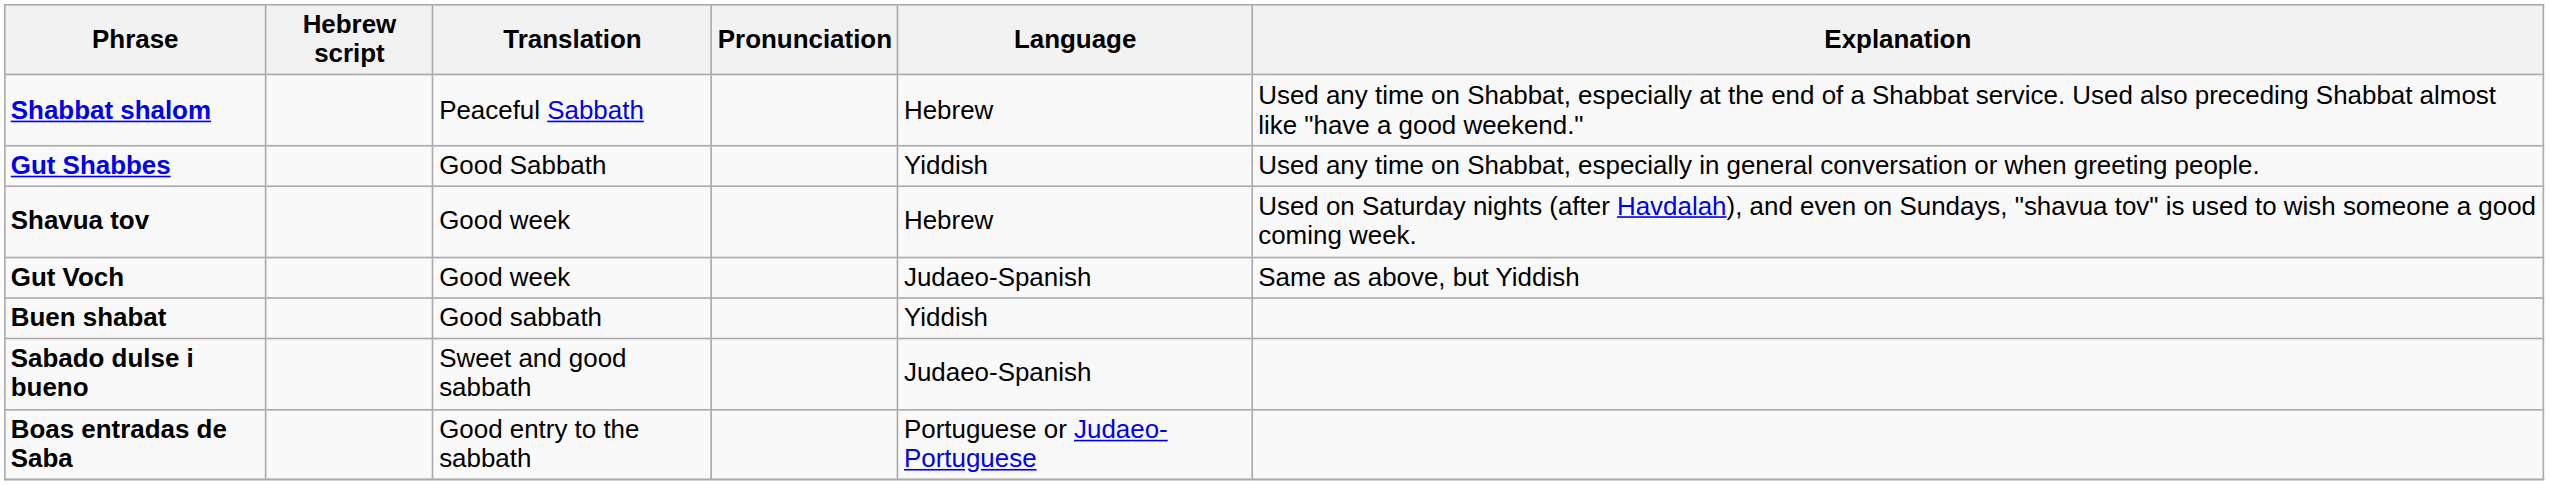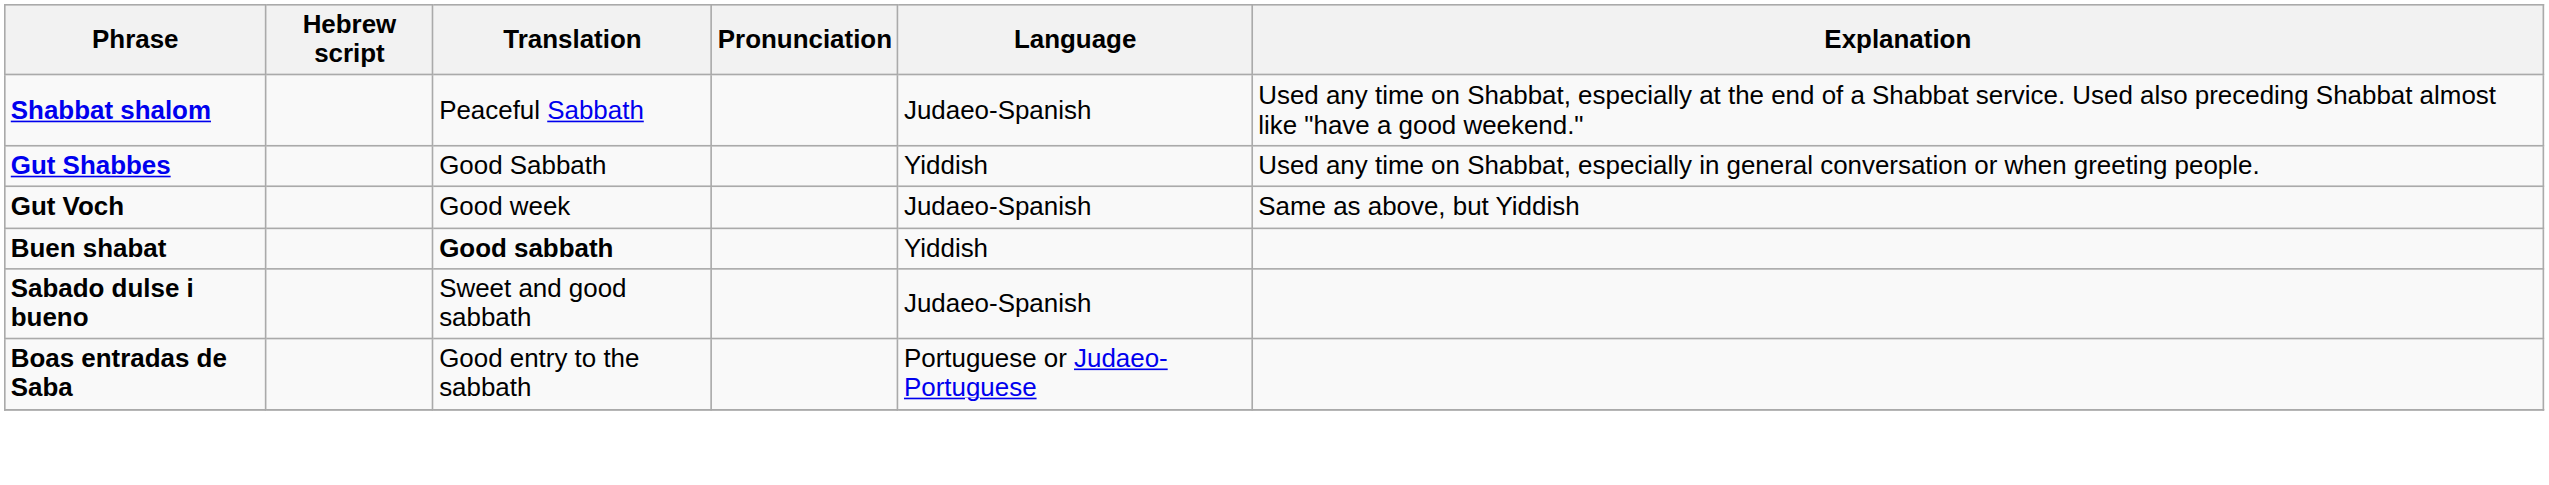 <table class="wikitable sortable">
 <tr>
 <th>Phrase</th>
 <th>Hebrew script</th>
 <th>Translation</th>
 <th>Pronunciation</th>
 <th>Language</th>
 <th>Explanation</th>
 </tr>
 <tr>
 <td><strong><a href='#'>Shabbat shalom</a></strong></td>
 <td></td>
 <td>Peaceful <a href='#'>Sabbath</a></td>
 <td></td>
-<td>Hebrew</td>
+<td>Judaeo-Spanish</td>
 <td>Used any time on Shabbat, especially at the end of a Shabbat service. Used also preceding Shabbat almost like "have a good weekend."</td>
 </tr>
 <tr>
 <td><strong><a href='#'>Gut Shabbes</a><br></strong></td>
 <td></td>
 <td>Good Sabbath</td>
 <td></td>
 <td>Yiddish</td>
 <td>Used any time on Shabbat, especially in general conversation or when greeting people.</td>
-</tr>
-<tr>
-<td><strong>Shavua tov</strong></td>
-<td></td>
-<td>Good week</td>
-<td></td>
-<td>Hebrew</td>
-<td>Used on Saturday nights (after <a href='#'>Havdalah</a>), and even on Sundays, "shavua tov" is used to wish someone a good coming week.</td>
 </tr>
 <tr>
 <td><strong>Gut Voch</strong></td>
 <td></td>
 <td>Good week</td>
 <td></td>
 <td>Judaeo-Spanish</td>
 <td>Same as above, but Yiddish</td>
 </tr>
 <tr>
 <td><strong>Buen shabat</strong></td>
 <td></td>
-<td>Good sabbath</td>
+<td><strong>Good sabbath</strong></td>
 <td></td>
 <td>Yiddish</td>
 </tr>
 <tr>
 <td><strong>Sabado dulse i bueno</strong></td>
 <td></td>
 <td>Sweet and good sabbath</td>
 <td></td>
 <td>Judaeo-Spanish</td>
 <td></td>
 </tr>
 <tr>
 <td><strong>Boas entradas de Saba</strong></td>
 <td></td>
 <td>Good entry to the sabbath</td>
 <td></td>
 <td>Portuguese or <a href='#'>Judaeo-Portuguese</a></td>
 <td></td>
 </tr>
 <tr>
 </tr>
 </table>
